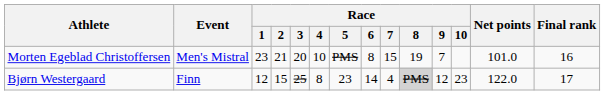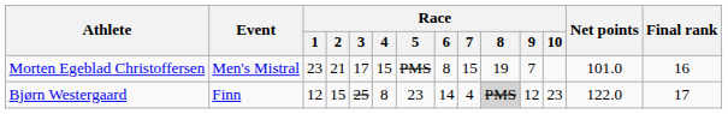 <table class="wikitable" style="font-size:90%">
 <tr>
 <th rowspan="2">Athlete</th>
 <th rowspan="2">Event</th>
 <th colspan=10>Race</th>
 <th rowspan=2>Net points</th>
 <th rowspan=2>Final rank</th>
 </tr>
 <tr style="font-size:95%">
 <th>1</th>
 <th>2</th>
 <th>3</th>
 <th>4</th>
 <th>5</th>
 <th>6</th>
 <th>7</th>
 <th>8</th>
 <th>9</th>
 <th>10</th>
 </tr>
 <tr align=center>
 <td align=left><a href='#'>Morten Egeblad Christoffersen</a></td>
 <td align=left><a href='#'>Men's Mistral</a></td>
 <td>23</td>
 <td>21</td>
-<td>20</td>
-<td>10</td>
+<td>17</td>
+<td>15</td>
 <td><s>PMS</s></td>
 <td>8</td>
 <td>15</td>
 <td>19</td>
 <td>7</td>
 <td></td>
 <td>101.0</td>
 <td>16</td>
 </tr>
 <tr align=center>
 <td align=left><a href='#'>Bjørn Westergaard</a></td>
 <td align=left><a href='#'>Finn</a></td>
 <td>12</td>
 <td>15</td>
 <td><s>25</s></td>
 <td>8</td>
 <td>23</td>
 <td>14</td>
 <td>4</td>
 <td style="background: lightgrey;"><s>PMS</s></td>
 <td>12</td>
 <td>23</td>
 <td>122.0</td>
 <td>17</td>
 </tr>
 </table>
